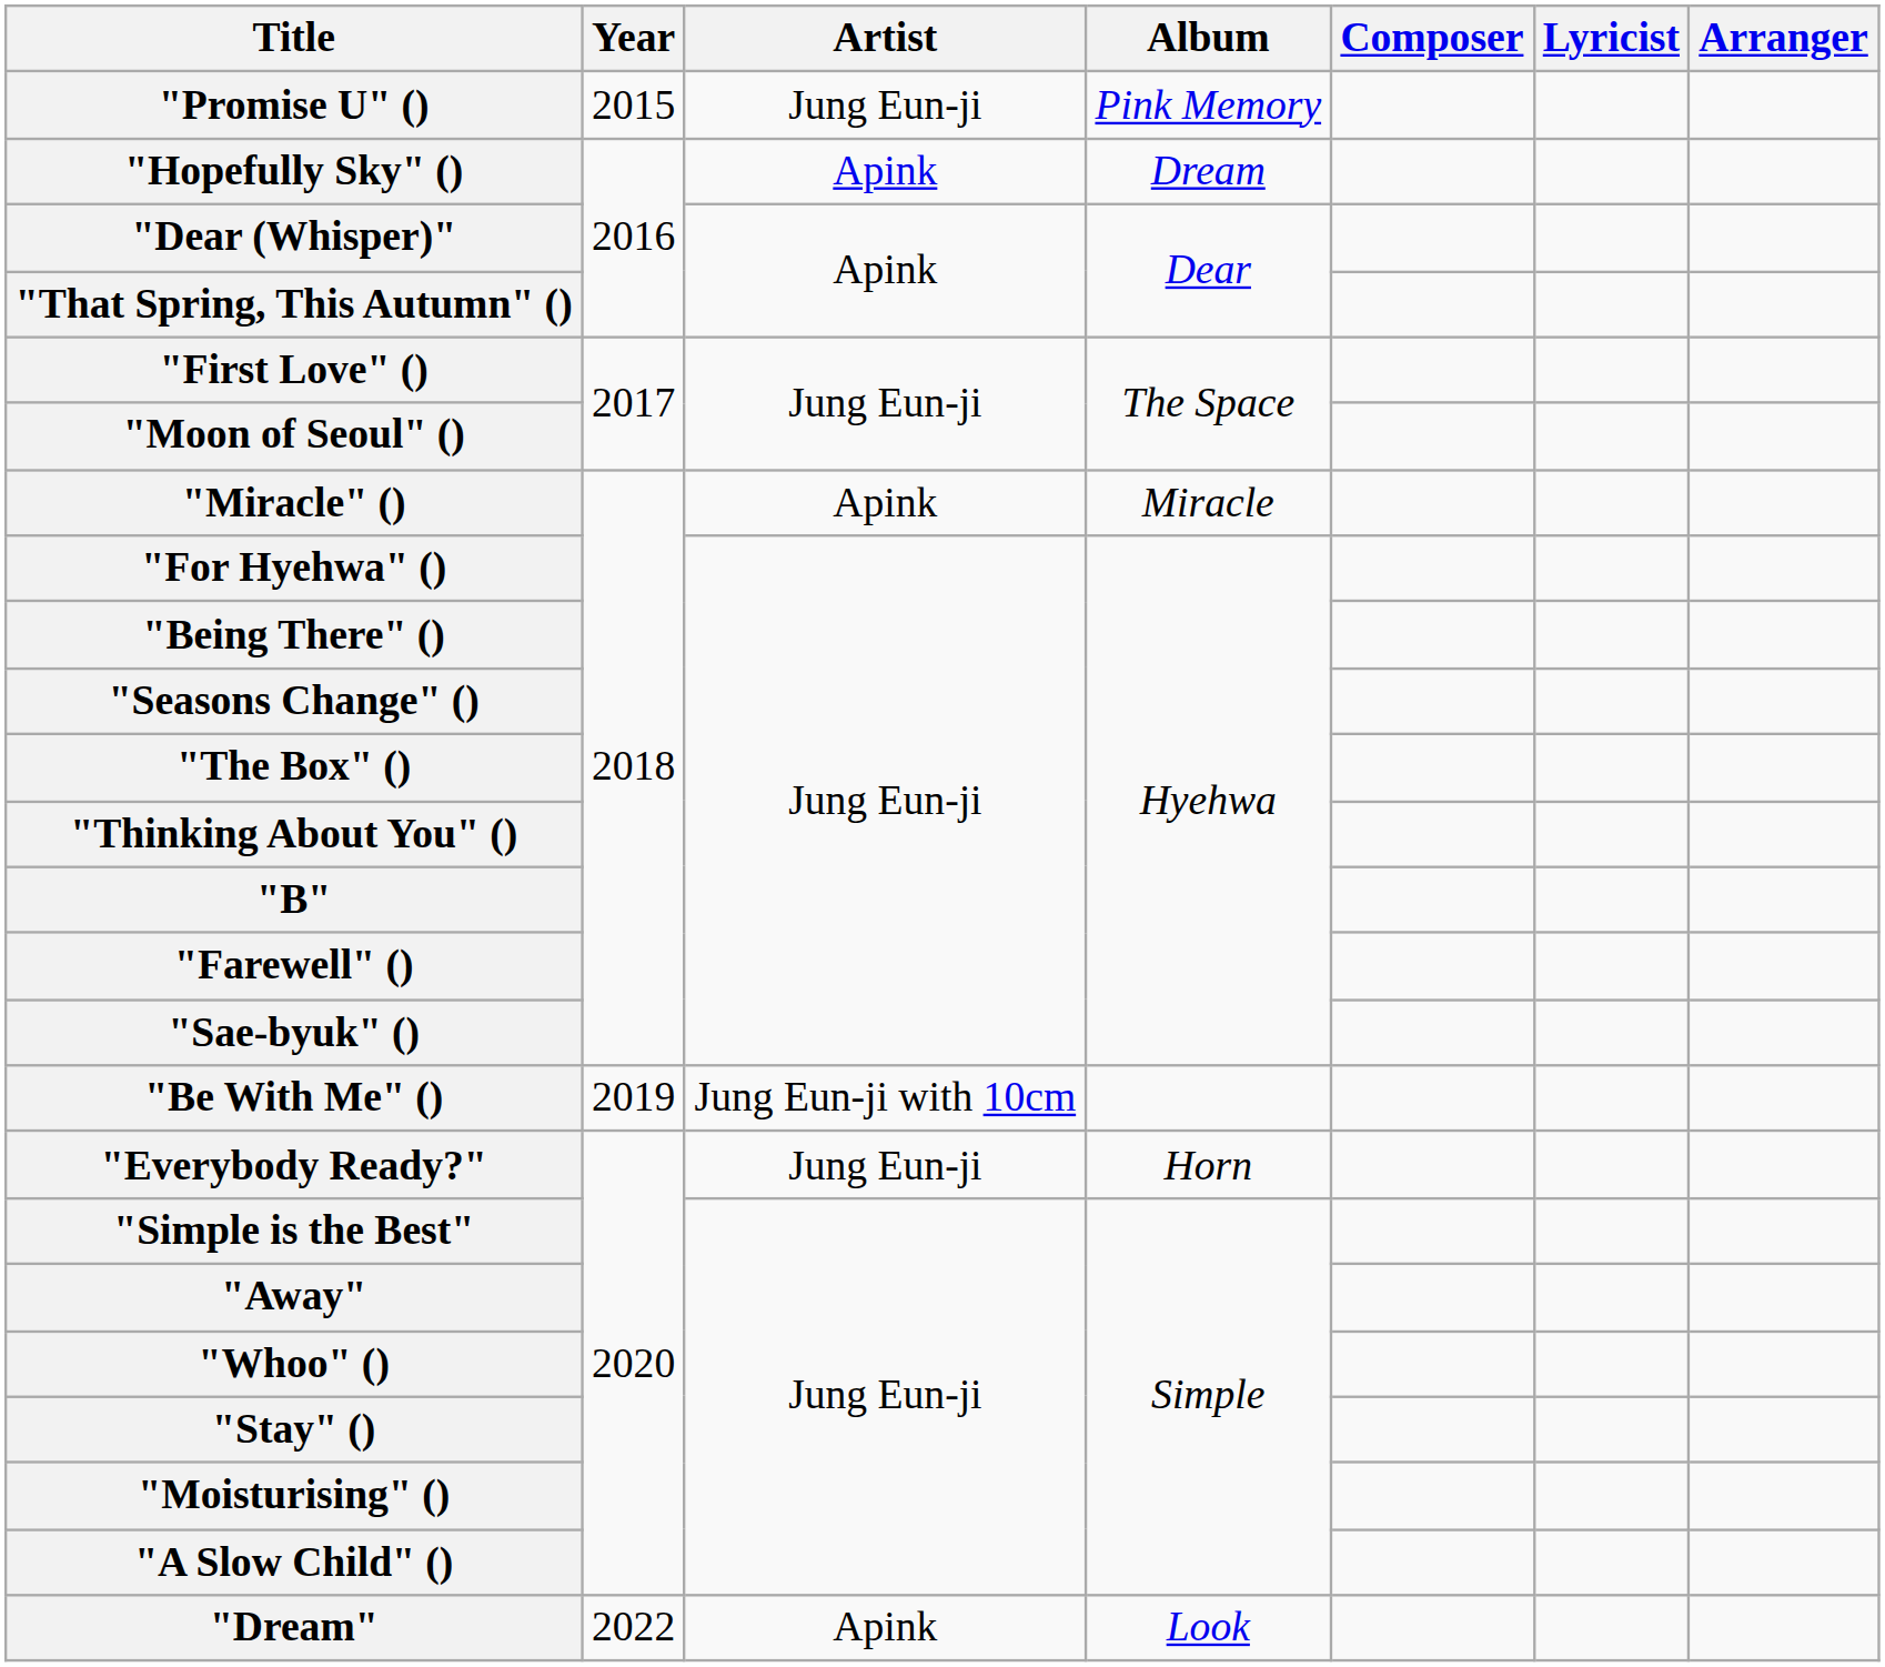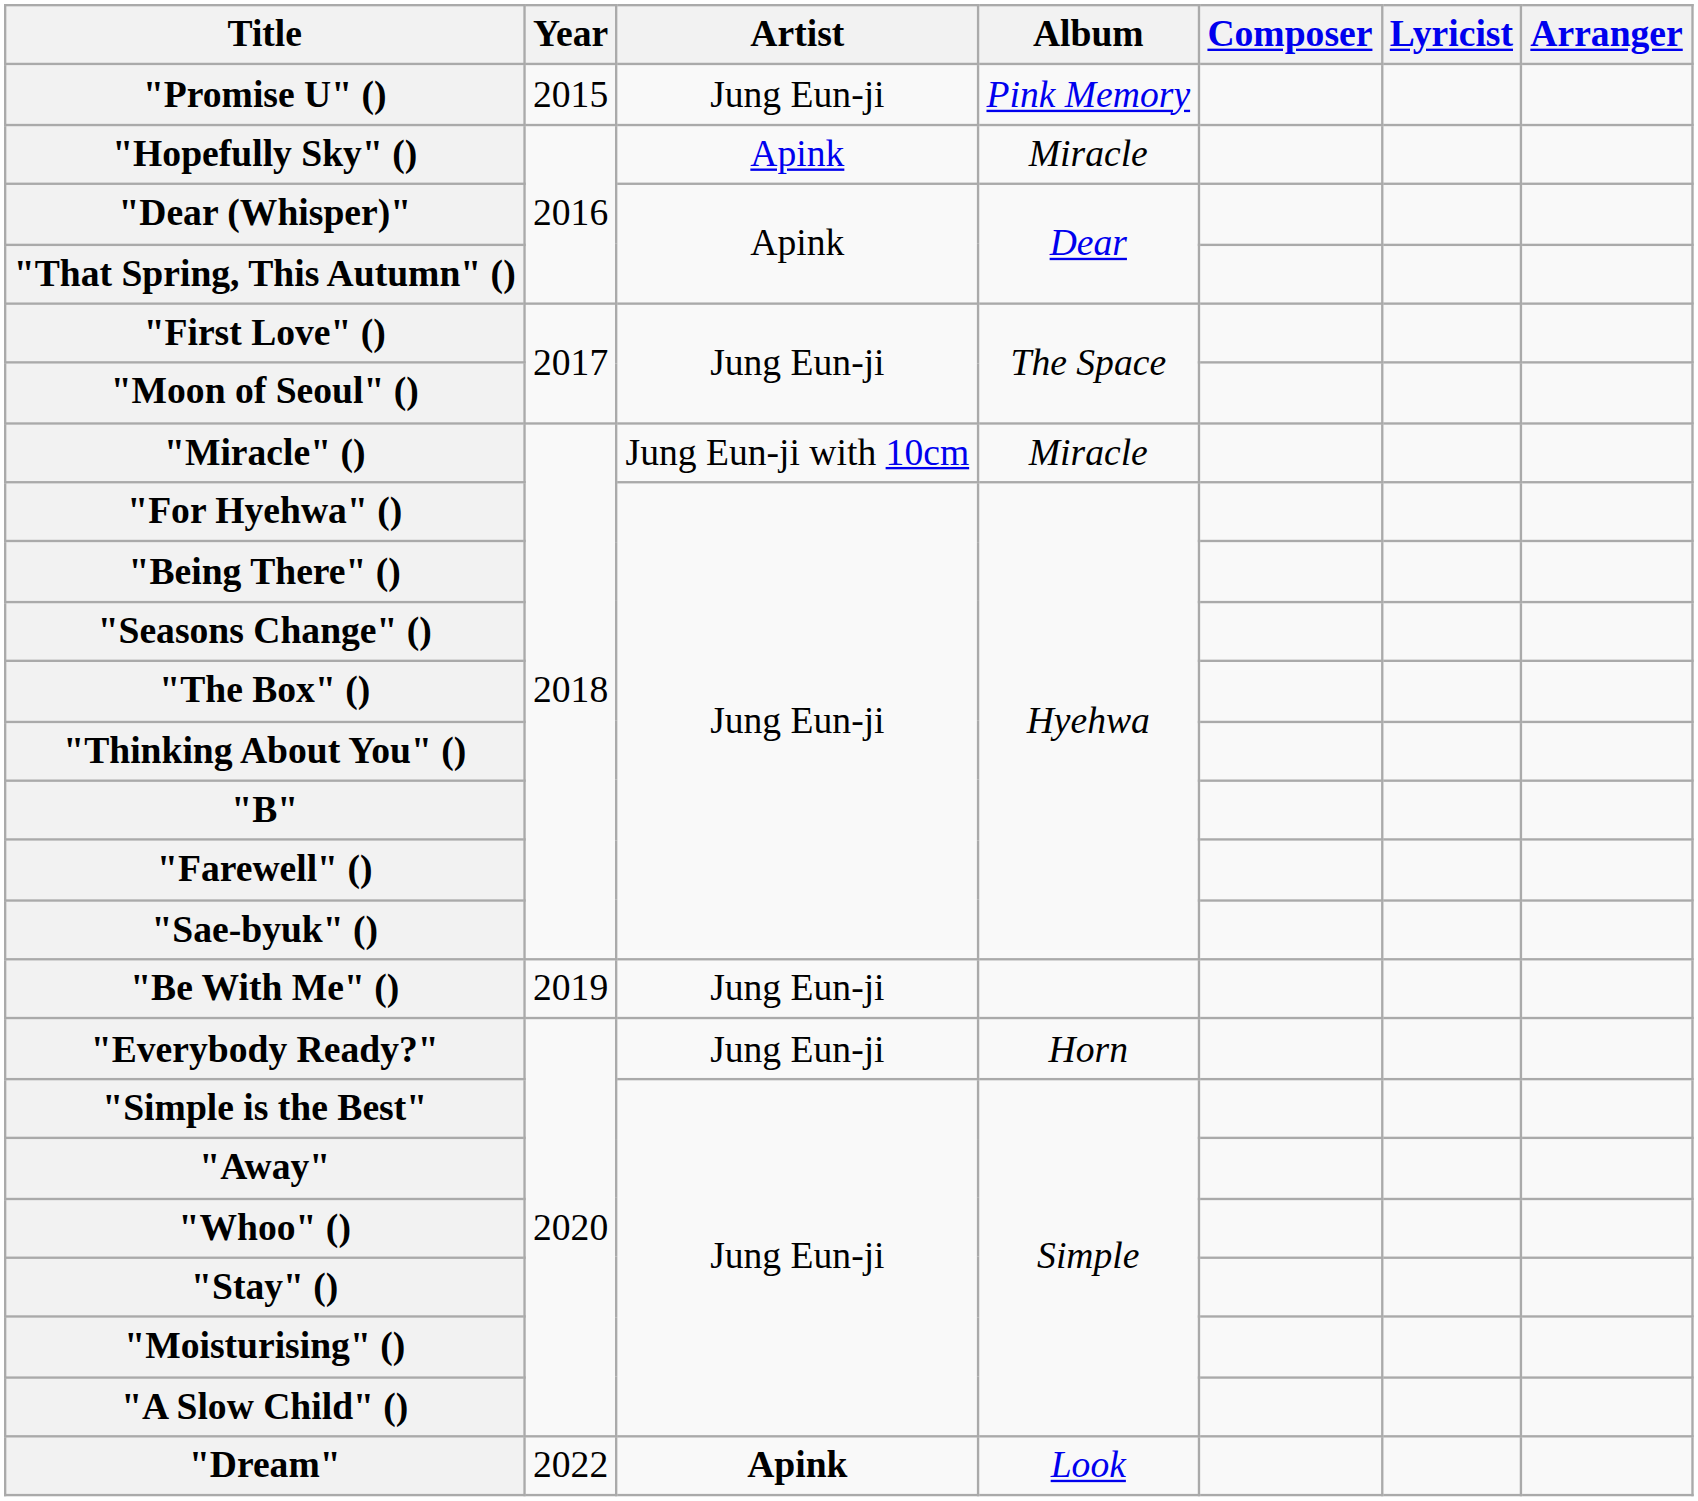 <table class="wikitable plainrowheaders sortable" style="text-align:center">
 <tr>
 <th scope="col">Title</th>
 <th scope="col">Year</th>
 <th scope="col">Artist</th>
 <th scope="col">Album</th>
 <th scope="col"><a href='#'>Composer</a></th>
 <th scope="col"><a href='#'>Lyricist</a></th>
 <th scope="col"><a href='#'>Arranger</a></th>
 </tr>
 <tr>
 <th scope="row">"Promise U" ()</th>
 <td>2015</td>
 <td>Jung Eun-ji</td>
 <td><em><a href='#'>Pink Memory</a></em></td>
 <td></td>
 <td></td>
 <td></td>
 </tr>
 <tr>
 <th scope="row">"Hopefully Sky" ()</th>
 <td rowspan="3">2016</td>
 <td><a href='#'>Apink</a></td>
-<td><em><a href='#'>Dream</a></em></td>
+<td><em>Miracle</em></td>
 <td></td>
 <td></td>
 <td></td>
 </tr>
 <tr>
 <th scope="row">"Dear (Whisper)"</th>
 <td rowspan="2">Apink</td>
 <td rowspan="2"><em><a href='#'>Dear</a></em></td>
 <td></td>
 <td></td>
 <td></td>
 </tr>
 <tr>
 <th scope="row">"That Spring, This Autumn" ()</th>
 <td></td>
 <td></td>
 <td></td>
 </tr>
 <tr>
 <th scope="row">"First Love" ()</th>
 <td rowspan="2">2017</td>
 <td rowspan="2">Jung Eun-ji</td>
 <td rowspan="2"><em>The Space</em></td>
 <td></td>
 <td></td>
 <td></td>
 </tr>
 <tr>
 <th scope="row">"Moon of Seoul" ()</th>
 <td></td>
 <td></td>
 <td></td>
 </tr>
 <tr>
 <th scope="row">"Miracle" ()</th>
 <td rowspan="9">2018</td>
-<td>Apink</td>
+<td>Jung Eun-ji with <a href='#'>10cm</a></td>
 <td><em>Miracle</em></td>
 <td></td>
 <td></td>
 <td></td>
 </tr>
 <tr>
 <th scope="row">"For Hyehwa" ()</th>
 <td rowspan="8">Jung Eun-ji</td>
 <td rowspan="8"><em>Hyehwa</em></td>
 <td></td>
 <td></td>
 <td></td>
 </tr>
 <tr>
 <th scope="row">"Being There" ()</th>
 <td></td>
 <td></td>
 <td></td>
 </tr>
 <tr>
 <th scope="row">"Seasons Change" ()</th>
 <td></td>
 <td></td>
 <td></td>
 </tr>
 <tr>
 <th scope="row">"The Box" ()</th>
 <td></td>
 <td></td>
 <td></td>
 </tr>
 <tr>
 <th scope="row">"Thinking About You" ()</th>
 <td></td>
 <td></td>
 <td></td>
 </tr>
 <tr>
 <th scope="row">"B"</th>
 <td></td>
 <td></td>
 <td></td>
 </tr>
 <tr>
 <th scope="row">"Farewell" ()</th>
 <td></td>
 <td></td>
 <td></td>
 </tr>
 <tr>
 <th scope="row">"Sae-byuk" ()</th>
 <td></td>
 <td></td>
 <td></td>
 </tr>
 <tr>
 <th scope="row">"Be With Me" ()</th>
 <td>2019</td>
-<td>Jung Eun-ji with <a href='#'>10cm</a></td>
+<td>Jung Eun-ji</td>
 <td></td>
 <td></td>
 <td></td>
 <td></td>
 </tr>
 <tr>
 <th scope="row">"Everybody Ready?"</th>
 <td rowspan="7">2020</td>
 <td>Jung Eun-ji</td>
 <td><em>Horn</em></td>
 <td></td>
 <td></td>
 <td></td>
 </tr>
 <tr>
 <th scope="row">"Simple is the Best"</th>
 <td rowspan="6">Jung Eun-ji</td>
 <td rowspan="6"><em>Simple</em></td>
 <td></td>
 <td></td>
 <td></td>
 </tr>
 <tr>
 <th scope="row">"Away"</th>
 <td></td>
 <td></td>
 <td></td>
 </tr>
 <tr>
 <th scope="row">"Whoo" ()</th>
 <td></td>
 <td></td>
 <td></td>
 </tr>
 <tr>
 <th scope="row">"Stay" ()</th>
 <td></td>
 <td></td>
 <td></td>
 </tr>
 <tr>
 <th scope="row">"Moisturising" ()</th>
 <td></td>
 <td></td>
 <td></td>
 </tr>
 <tr>
 <th scope="row">"A Slow Child" ()</th>
 <td></td>
 <td></td>
 <td></td>
 </tr>
 <tr>
 <th scope="row">"Dream"</th>
 <td>2022</td>
-<td>Apink</td>
+<td><strong>Apink</strong></td>
 <td><em><a href='#'>Look</a></em></td>
 <td></td>
 <td></td>
 <td></td>
 </tr>
 </table>
